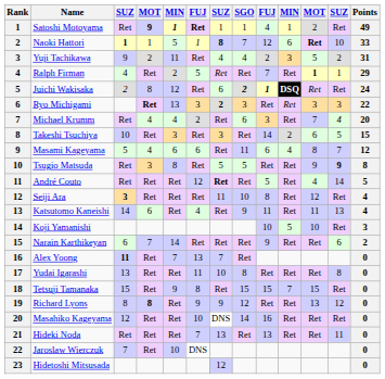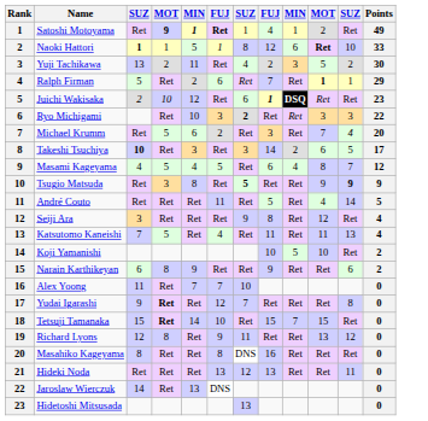 <table class="wikitable" style="font-size: 85%; text-align:center">
 <tr>
 <th>Rank</th>
 <th>Name</th>
 <th><a href='#'>SUZ</a></th>
 <th><a href='#'>MOT</a></th>
 <th><a href='#'>MIN</a></th>
 <th><a href='#'>FUJ</a></th>
 <th><a href='#'>SUZ</a></th>
-<th><a href='#'>SGO</a></th>
 <th><a href='#'>FUJ</a></th>
 <th><a href='#'>MIN</a></th>
 <th><a href='#'>MOT</a></th>
 <th><a href='#'>SUZ</a></th>
 <th>Points</th>
 </tr>
 <tr>
 <th>1</th>
 <td align="left"> <a href='#'>Satoshi Motoyama</a></td>
 <td style="background:#EFCFFF;">Ret</td>
 <td style="background:#CFCFFF;"><strong>9</strong></td>
 <td style="background:#FFFFBF;"><strong><em>1</em></strong></td>
 <td style="background:#EFCFFF;"><strong>Ret</strong></td>
 <td style="background:#FFFFBF;">1</td>
-<td style="background:#FFFFBF;">1</td>
 <td style="background:#DFFFDF;">4</td>
 <td style="background:#FFFFBF;">1</td>
 <td style="background:#DFDFDF;">2</td>
 <td style="background:#EFCFFF;">Ret</td>
 <th>49</th>
 </tr>
 <tr>
 <th>2</th>
 <td align="left"> <a href='#'>Naoki Hattori</a></td>
 <td style="background:#FFFFBF;"><strong>1</strong></td>
 <td style="background:#FFFFBF;">1</td>
 <td style="background:#DFFFDF;">5</td>
 <td style="background:#FFFFBF;"><em>1</em></td>
-<td style="background:#CFCFFF;"><strong>8</strong></td>
-<td style="background:#CFCFFF;">7</td>
+<td style="background:#CFCFFF;">8</td>
 <td style="background:#CFCFFF;">12</td>
 <td style="background:#DFFFDF;">6</td>
 <td style="background:#EFCFFF;"><strong>Ret</strong></td>
 <td style="background:#CFCFFF;">10</td>
 <th>33</th>
 </tr>
 <tr>
 <th>3</th>
 <td align="left"> <a href='#'>Yuji Tachikawa</a></td>
-<td style="background:#CFCFFF;">9</td>
+<td style="background:#CFCFFF;">13</td>
 <td style="background:#DFDFDF;">2</td>
 <td style="background:#CFCFFF;">11</td>
 <td style="background:#EFCFFF;">Ret</td>
-<td style="background:#DFFFDF;">4</td>
 <td style="background:#DFFFDF;">4</td>
 <td style="background:#DFDFDF;">2</td>
 <td style="background:#FFDF9F;">3</td>
 <td style="background:#DFFFDF;">5</td>
 <td style="background:#DFDFDF;">2</td>
-<th>31</th>
+<th>30</th>
 </tr>
 <tr>
 <th>4</th>
 <td align="left"> <a href='#'>Ralph Firman</a></td>
-<td style="background:#DFFFDF;">4</td>
+<td style="background:#DFFFDF;">5</td>
 <td style="background:#EFCFFF;">Ret</td>
 <td style="background:#DFDFDF;">2</td>
-<td style="background:#DFFFDF;">5</td>
+<td style="background:#DFFFDF;">6</td>
 <td style="background:#EFCFFF;"><em>Ret</em></td>
-<td style="background:#EFCFFF;">Ret</td>
 <td style="background:#CFCFFF;">7</td>
 <td style="background:#EFCFFF;">Ret</td>
 <td style="background:#FFFFBF;"><strong>1</strong></td>
 <td style="background:#FFFFBF;">1</td>
 <th>29</th>
 </tr>
 <tr>
 <th>5</th>
 <td align="left"> <a href='#'>Juichi Wakisaka</a></td>
 <td style="background:#DFDFDF;"><em>2</em></td>
-<td style="background:#CFCFFF;">8</td>
+<td style="background:#CFCFFF;"><em>10</em></td>
 <td style="background:#CFCFFF;">12</td>
 <td style="background:#EFCFFF;">Ret</td>
 <td style="background:#DFFFDF;">6</td>
-<td style="background:#DFDFDF;"><strong><em>2</em></strong></td>
 <td style="background:#FFFFBF;"><strong><em>1</em></strong></td>
 <td style="background:black; color:white;"><strong>DSQ</strong></td>
 <td style="background:#EFCFFF;"><em>Ret</em></td>
 <td style="background:#EFCFFF;">Ret</td>
-<th>24</th>
+<th>23</th>
 </tr>
 <tr>
 <th>6</th>
 <td align="left"> <a href='#'>Ryo Michigami</a></td>
 <td></td>
-<td style="background:#EFCFFF;"><strong>Ret</strong></td>
-<td style="background:#CFCFFF;">13</td>
+<td style="background:#EFCFFF;">Ret</td>
+<td style="background:#CFCFFF;">10</td>
 <td style="background:#FFDF9F;">3</td>
 <td style="background:#DFDFDF;"><strong>2</strong></td>
-<td style="background:#FFDF9F;">3</td>
 <td style="background:#EFCFFF;">Ret</td>
 <td style="background:#EFCFFF;"><em>Ret</em></td>
 <td style="background:#FFDF9F;">3</td>
 <td style="background:#FFDF9F;">3</td>
 <th>22</th>
 </tr>
 <tr>
 <th>7</th>
 <td align="left"> <a href='#'>Michael Krumm</a></td>
 <td style="background:#EFCFFF;">Ret</td>
-<td style="background:#DFFFDF;">4</td>
-<td style="background:#DFFFDF;">4</td>
+<td style="background:#DFFFDF;">5</td>
+<td style="background:#DFFFDF;">6</td>
 <td style="background:#DFDFDF;">2</td>
 <td style="background:#EFCFFF;">Ret</td>
-<td style="background:#DFFFDF;">6</td>
 <td style="background:#FFDF9F;">3</td>
 <td style="background:#EFCFFF;">Ret</td>
 <td style="background:#CFCFFF;">7</td>
 <td style="background:#DFFFDF;"><em>4</em></td>
 <th>20</th>
 </tr>
 <tr>
 <th>8</th>
 <td align="left"> <a href='#'>Takeshi Tsuchiya</a></td>
-<td style="background:#CFCFFF;">10</td>
+<td style="background:#CFCFFF;"><strong>10</strong></td>
 <td style="background:#EFCFFF;">Ret</td>
 <td style="background:#FFDF9F;">3</td>
 <td style="background:#EFCFFF;">Ret</td>
 <td style="background:#FFDF9F;">3</td>
-<td style="background:#EFCFFF;">Ret</td>
 <td style="background:#CFCFFF;">14</td>
 <td style="background:#DFDFDF;">2</td>
 <td style="background:#DFFFDF;">6</td>
 <td style="background:#DFFFDF;">5</td>
-<th>15</th>
+<th>17</th>
 </tr>
 <tr>
 <th>9</th>
 <td align="left"> <a href='#'>Masami Kageyama</a></td>
+<td style="background:#DFFFDF;">4</td>
 <td style="background:#DFFFDF;">5</td>
 <td style="background:#DFFFDF;">4</td>
-<td style="background:#DFFFDF;">6</td>
-<td style="background:#DFFFDF;">6</td>
+<td style="background:#DFFFDF;">5</td>
 <td style="background:#EFCFFF;">Ret</td>
-<td style="background:#CFCFFF;">11</td>
 <td style="background:#DFFFDF;">6</td>
 <td style="background:#DFFFDF;">4</td>
 <td style="background:#CFCFFF;">8</td>
 <td style="background:#CFCFFF;">7</td>
 <th>12</th>
 </tr>
 <tr>
 <th>10</th>
 <td align="left"> <a href='#'>Tsugio Matsuda</a></td>
 <td style="background:#EFCFFF;">Ret</td>
 <td style="background:#FFDF9F;">3</td>
 <td style="background:#CFCFFF;">8</td>
 <td style="background:#EFCFFF;">Ret</td>
-<td style="background:#DFFFDF;">5</td>
-<td style="background:#DFFFDF;">5</td>
+<td style="background:#DFFFDF;"><strong>5</strong></td>
 <td style="background:#EFCFFF;">Ret</td>
 <td style="background:#EFCFFF;">Ret</td>
 <td style="background:#CFCFFF;">9</td>
 <td style="background:#CFCFFF;"><strong>9</strong></td>
-<th>8</th>
+<th>9</th>
 </tr>
 <tr>
 <th>11</th>
 <td align="left"> <a href='#'>André Couto</a></td>
 <td style="background:#EFCFFF;">Ret</td>
 <td style="background:#EFCFFF;">Ret</td>
 <td style="background:#EFCFFF;">Ret</td>
-<td style="background:#CFCFFF;">12</td>
-<td style="background:#EFCFFF;"><strong>Ret</strong></td>
+<td style="background:#CFCFFF;">11</td>
 <td style="background:#EFCFFF;">Ret</td>
 <td style="background:#DFFFDF;">5</td>
 <td style="background:#EFCFFF;">Ret</td>
 <td style="background:#DFFFDF;">4</td>
 <td style="background:#CFCFFF;">14</td>
 <th>5</th>
 </tr>
 <tr>
 <th>12</th>
 <td align="left"> <a href='#'>Seiji Ara</a></td>
-<td style="background:#FFDF9F;"><strong>3</strong></td>
+<td style="background:#FFDF9F;">3</td>
 <td style="background:#EFCFFF;">Ret</td>
 <td style="background:#EFCFFF;">Ret</td>
 <td style="background:#EFCFFF;">Ret</td>
-<td style="background:#CFCFFF;">11</td>
-<td style="background:#CFCFFF;">10</td>
+<td style="background:#CFCFFF;">9</td>
 <td style="background:#CFCFFF;">8</td>
 <td style="background:#EFCFFF;">Ret</td>
 <td style="background:#CFCFFF;">12</td>
 <td style="background:#EFCFFF;">Ret</td>
 <th>4</th>
 </tr>
 <tr>
 <th>13</th>
 <td align="left"> <a href='#'>Katsutomo Kaneishi</a></td>
-<td style="background:#CFCFFF;">14</td>
-<td style="background:#DFFFDF;">6</td>
+<td style="background:#CFCFFF;">7</td>
+<td style="background:#DFFFDF;">5</td>
 <td style="background:#EFCFFF;">Ret</td>
 <td style="background:#DFFFDF;">4</td>
 <td style="background:#EFCFFF;">Ret</td>
-<td style="background:#CFCFFF;">9</td>
 <td style="background:#CFCFFF;">11</td>
 <td style="background:#EFCFFF;">Ret</td>
 <td style="background:#CFCFFF;">11</td>
 <td style="background:#CFCFFF;">13</td>
 <th>4</th>
 </tr>
 <tr>
 <th>14</th>
 <td align="left"> <a href='#'>Koji Yamanishi</a></td>
 <td></td>
 <td></td>
 <td></td>
 <td></td>
 <td></td>
-<td></td>
 <td style="background:#CFCFFF;">10</td>
 <td style="background:#DFFFDF;">5</td>
 <td style="background:#CFCFFF;">10</td>
 <td style="background:#EFCFFF;">Ret</td>
-<th>3</th>
+<th>2</th>
 </tr>
 <tr>
 <th>15</th>
 <td align="left"> <a href='#'>Narain Karthikeyan</a></td>
 <td style="background:#DFFFDF;">6</td>
-<td style="background:#CFCFFF;">7</td>
-<td style="background:#CFCFFF;">14</td>
-<td style="background:#EFCFFF;">Ret</td>
+<td style="background:#CFCFFF;">8</td>
+<td style="background:#CFCFFF;">9</td>
 <td style="background:#EFCFFF;">Ret</td>
 <td style="background:#EFCFFF;">Ret</td>
 <td style="background:#CFCFFF;">9</td>
 <td style="background:#EFCFFF;">Ret</td>
 <td style="background:#EFCFFF;">Ret</td>
 <td style="background:#DFFFDF;">6</td>
 <th>2</th>
 </tr>
 <tr>
 <th>16</th>
 <td align="left"> <a href='#'>Alex Yoong</a></td>
-<td style="background:#CFCFFF;"><strong>11</strong></td>
+<td style="background:#CFCFFF;">11</td>
 <td style="background:#EFCFFF;">Ret</td>
 <td style="background:#CFCFFF;">7</td>
-<td style="background:#CFCFFF;">13</td>
 <td style="background:#CFCFFF;">7</td>
-<td style="background:#EFCFFF;">Ret</td>
+<td style="background:#CFCFFF;">10</td>
 <td></td>
 <td></td>
 <td></td>
 <td></td>
 <th>0</th>
 </tr>
 <tr>
 <th>17</th>
 <td align="left"> <a href='#'>Yudai Igarashi</a></td>
-<td style="background:#CFCFFF;">13</td>
+<td style="background:#CFCFFF;">9</td>
+<td style="background:#EFCFFF;"><strong>Ret</strong></td>
 <td style="background:#EFCFFF;">Ret</td>
-<td style="background:#EFCFFF;">Ret</td>
-<td style="background:#CFCFFF;">11</td>
-<td style="background:#CFCFFF;">10</td>
-<td style="background:#CFCFFF;">8</td>
+<td style="background:#CFCFFF;">12</td>
+<td style="background:#CFCFFF;">7</td>
 <td style="background:#EFCFFF;">Ret</td>
 <td style="background:#EFCFFF;">Ret</td>
 <td style="background:#EFCFFF;">Ret</td>
 <td style="background:#CFCFFF;">8</td>
 <th>0</th>
 </tr>
 <tr>
 <th>18</th>
 <td align="left"> <a href='#'>Tetsuji Tamanaka</a></td>
 <td style="background:#CFCFFF;">15</td>
+<td style="background:#EFCFFF;"><strong>Ret</strong></td>
+<td style="background:#CFCFFF;">14</td>
+<td style="background:#CFCFFF;">10</td>
 <td style="background:#EFCFFF;">Ret</td>
-<td style="background:#CFCFFF;">9</td>
-<td style="background:#CFCFFF;">8</td>
-<td style="background:#EFCFFF;">Ret</td>
-<td style="background:#CFCFFF;">15</td>
 <td style="background:#CFCFFF;">15</td>
 <td style="background:#CFCFFF;">7</td>
 <td style="background:#CFCFFF;">15</td>
 <td style="background:#EFCFFF;">Ret</td>
 <th>0</th>
 </tr>
 <tr>
 <th>19</th>
 <td align="left"> <a href='#'>Richard Lyons</a></td>
+<td style="background:#CFCFFF;">12</td>
 <td style="background:#CFCFFF;">8</td>
-<td style="background:#CFCFFF;"><strong>8</strong></td>
 <td style="background:#EFCFFF;">Ret</td>
 <td style="background:#CFCFFF;">9</td>
-<td style="background:#CFCFFF;">9</td>
-<td style="background:#CFCFFF;">12</td>
+<td style="background:#CFCFFF;">11</td>
 <td style="background:#EFCFFF;">Ret</td>
 <td style="background:#EFCFFF;">Ret</td>
 <td style="background:#CFCFFF;">13</td>
 <td style="background:#CFCFFF;">12</td>
 <th>0</th>
 </tr>
 <tr>
 <th>20</th>
 <td align="left"> <a href='#'>Masahiko Kageyama</a></td>
-<td style="background:#CFCFFF;">12</td>
+<td style="background:#CFCFFF;">8</td>
 <td style="background:#EFCFFF;">Ret</td>
 <td style="background:#EFCFFF;">Ret</td>
-<td style="background:#CFCFFF;">10</td>
+<td style="background:#CFCFFF;">8</td>
 <td style="background:#FFFFFF;">DNS</td>
-<td style="background:#CFCFFF;">14</td>
 <td style="background:#CFCFFF;">16</td>
 <td style="background:#EFCFFF;">Ret</td>
 <td style="background:#EFCFFF;">Ret</td>
 <td style="background:#EFCFFF;">Ret</td>
 <th>0</th>
 </tr>
 <tr>
 <th>21</th>
 <td align="left"> <a href='#'>Hideki Noda</a></td>
 <td style="background:#EFCFFF;">Ret</td>
 <td style="background:#EFCFFF;">Ret</td>
 <td style="background:#EFCFFF;">Ret</td>
-<td style="background:#CFCFFF;">7</td>
 <td style="background:#CFCFFF;">13</td>
-<td style="background:#EFCFFF;">Ret</td>
+<td style="background:#CFCFFF;">12</td>
 <td style="background:#CFCFFF;">13</td>
 <td style="background:#EFCFFF;">Ret</td>
 <td style="background:#EFCFFF;">Ret</td>
 <td style="background:#CFCFFF;">11</td>
 <th>0</th>
 </tr>
 <tr>
 <th>22</th>
 <td align="left"> <a href='#'>Jaroslaw Wierczuk</a></td>
-<td style="background:#CFCFFF;">7</td>
+<td style="background:#CFCFFF;">14</td>
 <td style="background:#EFCFFF;">Ret</td>
-<td style="background:#CFCFFF;">10</td>
+<td style="background:#CFCFFF;">13</td>
 <td style="background:#FFFFFF;">DNS</td>
-<td></td>
 <td></td>
 <td></td>
 <td></td>
 <td></td>
 <td></td>
 <th>0</th>
 </tr>
 <tr>
 <th>23</th>
 <td align="left"> <a href='#'>Hidetoshi Mitsusada</a></td>
 <td></td>
 <td></td>
 <td></td>
 <td></td>
-<td style="background:#CFCFFF;">12</td>
-<td></td>
+<td style="background:#CFCFFF;">13</td>
 <td></td>
 <td></td>
 <td></td>
 <td></td>
 <th>0</th>
 </tr>
 </table>
